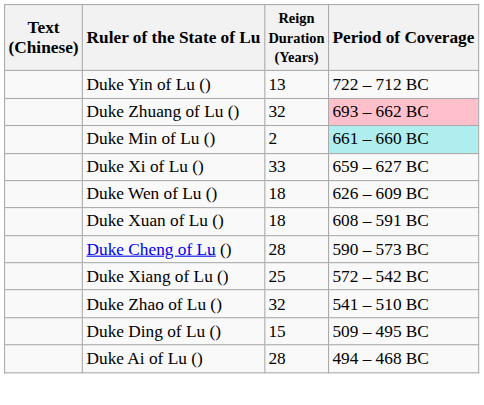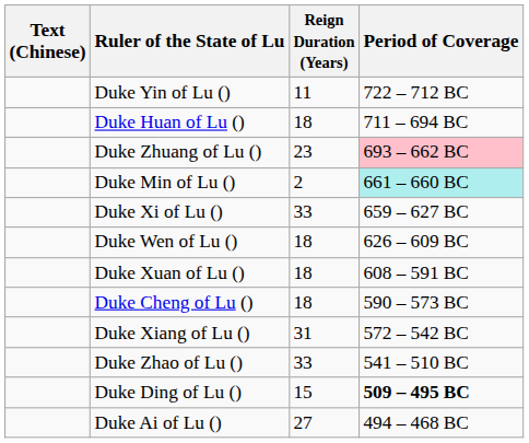 <table class="wikitable collapsible collapsed" style="min-width:200px">
 <tr>
 <th>Text<br>(Chinese)</th>
 <th>Ruler of the State of Lu</th>
 <th><small>Reign<br>Duration<br>(Years) </small></th>
 <th>Period of Coverage</th>
 </tr>
 <tr>
 <td></td>
 <td>Duke Yin of Lu ()</td>
-<td>13</td>
+<td>11</td>
 <td>722 – 712 BC</td>
 </tr>
 <tr>
 <td></td>
+<td><a href='#'>Duke Huan of Lu</a> ()</td>
+<td>18</td>
+<td>711 – 694 BC</td>
+</tr>
+<tr>
+<td></td>
 <td>Duke Zhuang of Lu ()</td>
-<td>32</td>
+<td>23</td>
 <td style="background: pink;">693 – 662 BC</td>
 </tr>
 <tr>
 <td></td>
 <td>Duke Min of Lu ()</td>
 <td>2</td>
 <td style="background: paleturquoise;">661 – 660 BC</td>
 </tr>
 <tr>
 <td></td>
 <td>Duke Xi of Lu ()</td>
 <td>33</td>
 <td>659 – 627 BC</td>
 </tr>
 <tr>
 <td></td>
 <td>Duke Wen of Lu ()</td>
 <td>18</td>
 <td>626 – 609 BC</td>
 </tr>
 <tr>
 <td></td>
 <td>Duke Xuan of Lu ()</td>
 <td>18</td>
 <td>608 – 591 BC</td>
 </tr>
 <tr>
 <td></td>
 <td><a href='#'>Duke Cheng of Lu</a> ()</td>
-<td>28</td>
+<td>18</td>
 <td>590 – 573 BC</td>
 </tr>
 <tr>
 <td></td>
 <td>Duke Xiang of Lu ()</td>
-<td>25</td>
+<td>31</td>
 <td>572 – 542 BC</td>
 </tr>
 <tr>
 <td></td>
 <td>Duke Zhao of Lu ()</td>
-<td>32</td>
+<td>33</td>
 <td>541 – 510 BC</td>
 </tr>
 <tr>
 <td></td>
 <td>Duke Ding of Lu ()</td>
 <td>15</td>
-<td>509 – 495 BC</td>
+<td><strong>509 – 495 BC</strong></td>
 </tr>
 <tr>
 <td></td>
 <td>Duke Ai of Lu ()</td>
-<td>28</td>
+<td>27</td>
 <td>494 – 468 BC</td>
 </tr>
 </table>
